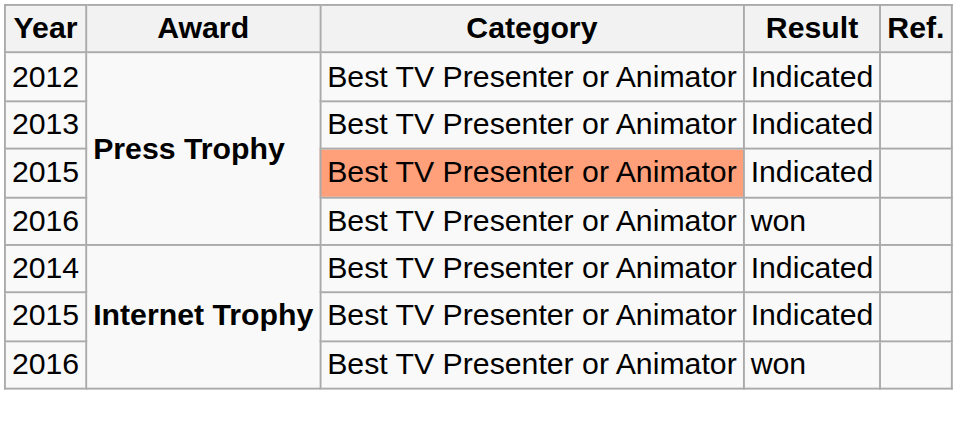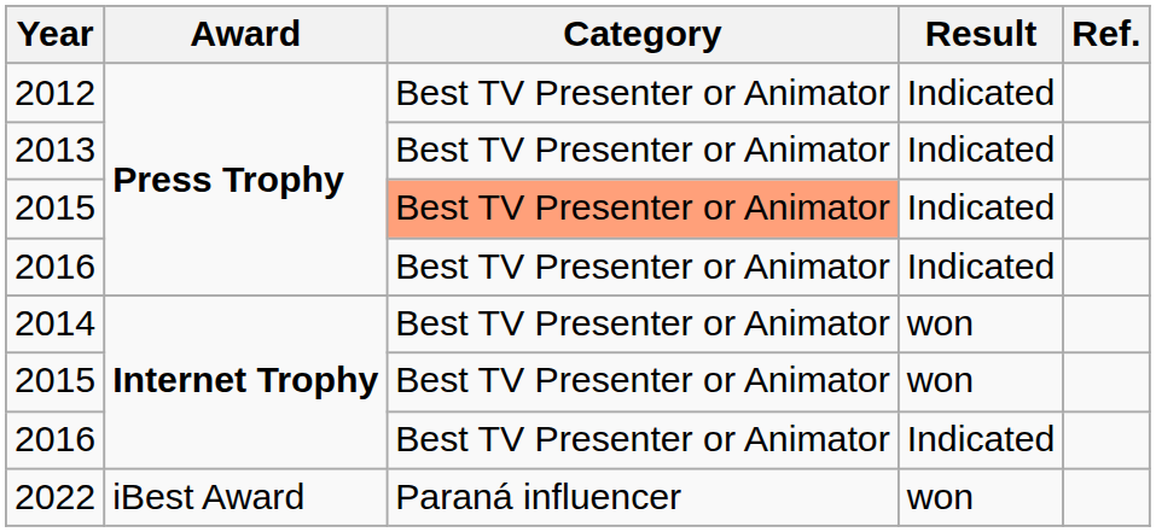 <table class="wikitable sortable">
 <tr>
 <th>Year</th>
 <th>Award</th>
 <th>Category</th>
 <th>Result</th>
 <th>Ref.</th>
 </tr>
 <tr>
 <td>2012</td>
 <td rowspan="4"><strong>Press Trophy</strong></td>
 <td>Best TV Presenter or Animator</td>
 <td>Indicated</td>
 <td></td>
 </tr>
 <tr>
 <td>2013</td>
 <td>Best TV Presenter or Animator</td>
 <td>Indicated</td>
 <td></td>
 </tr>
 <tr>
 <td>2015</td>
 <td style="background: lightsalmon;">Best TV Presenter or Animator</td>
 <td>Indicated</td>
 <td></td>
 </tr>
 <tr>
 <td>2016</td>
 <td>Best TV Presenter or Animator</td>
-<td>won</td>
+<td>Indicated</td>
 <td></td>
 </tr>
 <tr>
 <td>2014</td>
 <td rowspan="3"><strong>Internet Trophy</strong></td>
 <td>Best TV Presenter or Animator</td>
-<td>Indicated</td>
+<td>won</td>
 <td></td>
 </tr>
 <tr>
 <td>2015</td>
 <td>Best TV Presenter or Animator</td>
-<td>Indicated</td>
+<td>won</td>
 <td></td>
 </tr>
 <tr>
 <td>2016</td>
 <td>Best TV Presenter or Animator</td>
+<td>Indicated</td>
+<td></td>
+</tr>
+<tr>
+<td>2022</td>
+<td>iBest Award</td>
+<td>Paraná influencer</td>
 <td>won</td>
 <td></td>
 </tr>
 </table>
